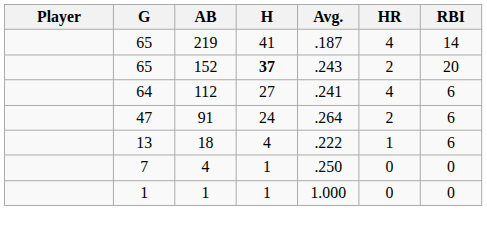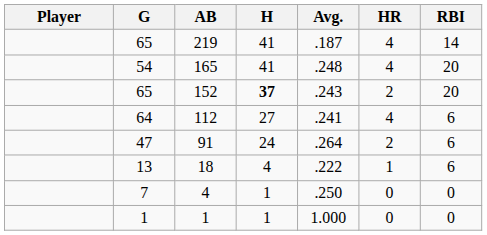 <table class="wikitable sortable">
 <tr>
 <th bgcolor="#DDDDFF" width="16%">Player</th>
 <th bgcolor="#DDDDFF" width="9%">G</th>
 <th bgcolor="#DDDDFF" width="9%">AB</th>
 <th bgcolor="#DDDDFF" width="9%">H</th>
 <th bgcolor="#DDDDFF" width="9%">Avg.</th>
 <th bgcolor="#DDDDFF" width="9%">HR</th>
 <th bgcolor="#DDDDFF" width="9%">RBI</th>
 </tr>
 <tr align="center">
 <td></td>
 <td>65</td>
 <td>219</td>
 <td>41</td>
 <td>.187</td>
 <td>4</td>
 <td>14</td>
+</tr>
+<tr align="center">
+<td></td>
+<td>54</td>
+<td>165</td>
+<td>41</td>
+<td>.248</td>
+<td>4</td>
+<td>20</td>
 </tr>
 <tr align="center">
 <td></td>
 <td>65</td>
 <td>152</td>
 <td><strong>37</strong></td>
 <td>.243</td>
 <td>2</td>
 <td>20</td>
 </tr>
 <tr align="center">
 <td></td>
 <td>64</td>
 <td>112</td>
 <td>27</td>
 <td>.241</td>
 <td>4</td>
 <td>6</td>
 </tr>
 <tr align="center">
 <td></td>
 <td>47</td>
 <td>91</td>
 <td>24</td>
 <td>.264</td>
 <td>2</td>
 <td>6</td>
 </tr>
 <tr align="center">
 <td></td>
 <td>13</td>
 <td>18</td>
 <td>4</td>
 <td>.222</td>
 <td>1</td>
 <td>6</td>
 </tr>
 <tr align="center">
 <td></td>
 <td>7</td>
 <td>4</td>
 <td>1</td>
 <td>.250</td>
 <td>0</td>
 <td>0</td>
 </tr>
 <tr align="center">
 <td></td>
 <td>1</td>
 <td>1</td>
 <td>1</td>
 <td>1.000</td>
 <td>0</td>
 <td>0</td>
 </tr>
 </table>
